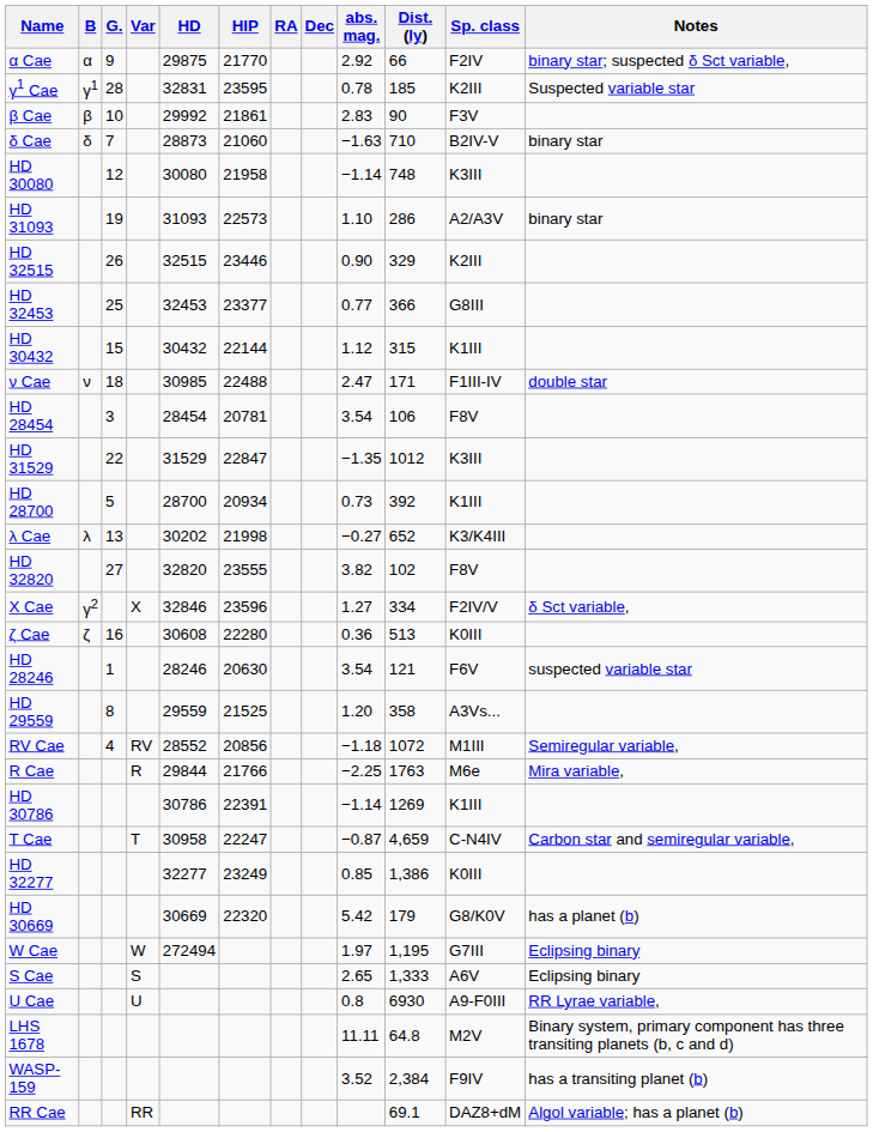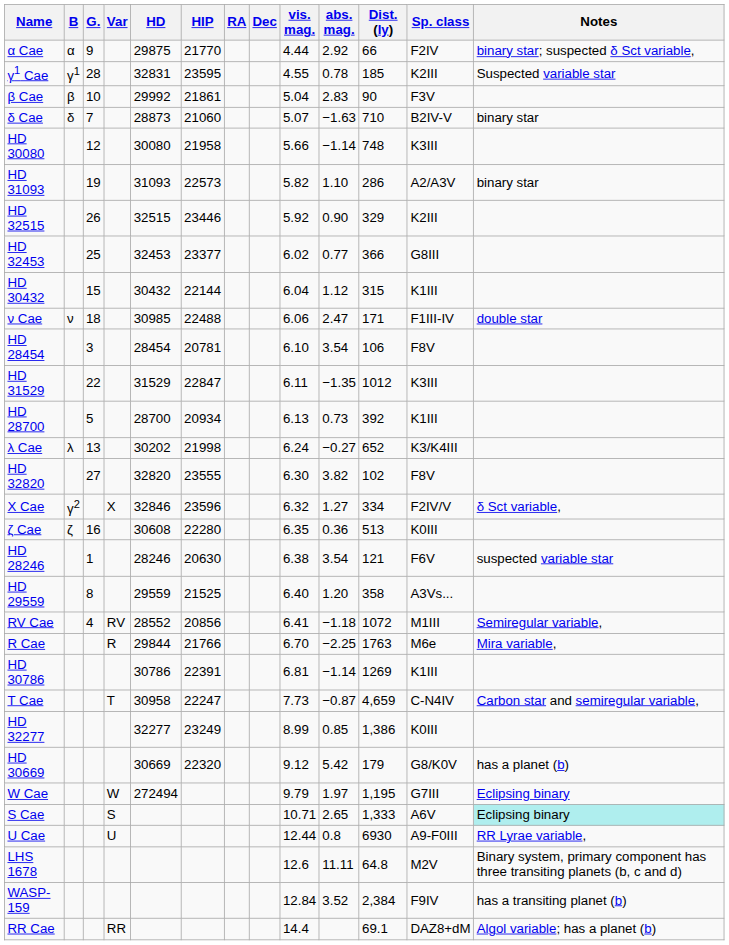 <table class="wikitable sortable sticky-header">
 <tr>
 <th><a href='#'>Name</a></th>
 <th><a href='#'>B</a></th>
 <th><a href='#'>G.</a></th>
 <th><a href='#'>Var</a></th>
 <th><a href='#'>HD</a></th>
 <th><a href='#'>HIP</a></th>
 <th><a href='#'>RA</a></th>
 <th><a href='#'>Dec</a></th>
+<th><a href='#'>vis.<br>mag.</a></th>
 <th><a href='#'>abs.<br>mag.</a></th>
 <th><a href='#'>Dist.</a> (<a href='#'>ly</a>)</th>
 <th><a href='#'>Sp. class</a></th>
 <th>Notes</th>
 </tr>
 <tr>
 <td><a href='#'>α Cae</a></td>
 <td>α</td>
 <td>9</td>
 <td></td>
 <td>29875</td>
 <td>21770</td>
 <td></td>
 <td></td>
+<td>4.44</td>
 <td>2.92</td>
 <td>66</td>
 <td>F2IV</td>
 <td style="text-align:left;"><a href='#'>binary star</a>; suspected <a href='#'>δ Sct variable</a>, </td>
 </tr>
 <tr>
 <td><a href='#'>γ<sup>1</sup> Cae</a></td>
 <td>γ<sup>1</sup></td>
 <td>28</td>
 <td></td>
 <td>32831</td>
 <td>23595</td>
 <td></td>
 <td></td>
+<td>4.55</td>
 <td>0.78</td>
 <td>185</td>
 <td>K2III</td>
 <td>Suspected <a href='#'>variable star</a></td>
 </tr>
 <tr>
 <td><a href='#'>β Cae</a></td>
 <td>β</td>
 <td>10</td>
 <td></td>
 <td>29992</td>
 <td>21861</td>
 <td></td>
 <td></td>
+<td>5.04</td>
 <td>2.83</td>
 <td>90</td>
 <td>F3V</td>
 <td></td>
 </tr>
 <tr>
 <td><a href='#'>δ Cae</a></td>
 <td>δ</td>
 <td>7</td>
 <td></td>
 <td>28873</td>
 <td>21060</td>
 <td></td>
 <td></td>
+<td>5.07</td>
 <td>−1.63</td>
 <td>710</td>
 <td>B2IV-V</td>
 <td style="text-align:left;">binary star</td>
 </tr>
 <tr>
 <td><a href='#'>HD 30080</a></td>
 <td></td>
 <td>12</td>
 <td></td>
 <td>30080</td>
 <td>21958</td>
 <td></td>
 <td></td>
+<td>5.66</td>
 <td>−1.14</td>
 <td>748</td>
 <td>K3III</td>
 <td></td>
 </tr>
 <tr>
 <td><a href='#'>HD 31093</a></td>
 <td></td>
 <td>19</td>
 <td></td>
 <td>31093</td>
 <td>22573</td>
 <td></td>
 <td></td>
+<td>5.82</td>
 <td>1.10</td>
 <td>286</td>
 <td>A2/A3V</td>
 <td style="text-align:left;">binary star</td>
 </tr>
 <tr>
 <td><a href='#'>HD 32515</a></td>
 <td></td>
 <td>26</td>
 <td></td>
 <td>32515</td>
 <td>23446</td>
 <td></td>
 <td></td>
+<td>5.92</td>
 <td>0.90</td>
 <td>329</td>
 <td>K2III</td>
 <td></td>
 </tr>
 <tr>
 <td><a href='#'>HD 32453</a></td>
 <td></td>
 <td>25</td>
 <td></td>
 <td>32453</td>
 <td>23377</td>
 <td></td>
 <td></td>
+<td>6.02</td>
 <td>0.77</td>
 <td>366</td>
 <td>G8III</td>
 <td></td>
 </tr>
 <tr>
 <td><a href='#'>HD 30432</a></td>
 <td></td>
 <td>15</td>
 <td></td>
 <td>30432</td>
 <td>22144</td>
 <td></td>
 <td></td>
+<td>6.04</td>
 <td>1.12</td>
 <td>315</td>
 <td>K1III</td>
 <td></td>
 </tr>
 <tr>
 <td><a href='#'>ν Cae</a></td>
 <td>ν</td>
 <td>18</td>
 <td></td>
 <td>30985</td>
 <td>22488</td>
 <td></td>
 <td></td>
+<td>6.06</td>
 <td>2.47</td>
 <td>171</td>
 <td>F1III-IV</td>
 <td style="text-align:left;"><a href='#'>double star</a></td>
 </tr>
 <tr>
 <td><a href='#'>HD 28454</a></td>
 <td></td>
 <td>3</td>
 <td></td>
 <td>28454</td>
 <td>20781</td>
 <td></td>
 <td></td>
+<td>6.10</td>
 <td>3.54</td>
 <td>106</td>
 <td>F8V</td>
 <td></td>
 </tr>
 <tr>
 <td><a href='#'>HD 31529</a></td>
 <td></td>
 <td>22</td>
 <td></td>
 <td>31529</td>
 <td>22847</td>
 <td></td>
 <td></td>
+<td>6.11</td>
 <td>−1.35</td>
 <td>1012</td>
 <td>K3III</td>
 <td></td>
 </tr>
 <tr>
 <td><a href='#'>HD 28700</a></td>
 <td></td>
 <td>5</td>
 <td></td>
 <td>28700</td>
 <td>20934</td>
 <td></td>
 <td></td>
+<td>6.13</td>
 <td>0.73</td>
 <td>392</td>
 <td>K1III</td>
 <td></td>
 </tr>
 <tr>
 <td><a href='#'>λ Cae</a></td>
 <td>λ</td>
 <td>13</td>
 <td></td>
 <td>30202</td>
 <td>21998</td>
 <td></td>
 <td></td>
+<td>6.24</td>
 <td>−0.27</td>
 <td>652</td>
 <td>K3/K4III</td>
 <td></td>
 </tr>
 <tr>
 <td><a href='#'>HD 32820</a></td>
 <td></td>
 <td>27</td>
 <td></td>
 <td>32820</td>
 <td>23555</td>
 <td></td>
 <td></td>
+<td>6.30</td>
 <td>3.82</td>
 <td>102</td>
 <td>F8V</td>
 <td></td>
 </tr>
 <tr>
 <td><a href='#'>X Cae</a></td>
 <td>γ<sup>2</sup></td>
 <td></td>
 <td>X</td>
 <td>32846</td>
 <td>23596</td>
 <td></td>
 <td></td>
+<td>6.32</td>
 <td>1.27</td>
 <td>334</td>
 <td>F2IV/V</td>
 <td style="text-align:left;"><a href='#'>δ Sct variable</a>, </td>
 </tr>
 <tr>
 <td><a href='#'>ζ Cae</a></td>
 <td>ζ</td>
 <td>16</td>
 <td></td>
 <td>30608</td>
 <td>22280</td>
 <td></td>
 <td></td>
+<td>6.35</td>
 <td>0.36</td>
 <td>513</td>
 <td>K0III</td>
 <td></td>
 </tr>
 <tr>
 <td><a href='#'>HD 28246</a></td>
 <td></td>
 <td>1</td>
 <td></td>
 <td>28246</td>
 <td>20630</td>
 <td></td>
 <td></td>
+<td>6.38</td>
 <td>3.54</td>
 <td>121</td>
 <td>F6V</td>
 <td>suspected <a href='#'>variable star</a></td>
 </tr>
 <tr>
 <td><a href='#'>HD 29559</a></td>
 <td></td>
 <td>8</td>
 <td></td>
 <td>29559</td>
 <td>21525</td>
 <td></td>
 <td></td>
+<td>6.40</td>
 <td>1.20</td>
 <td>358</td>
 <td>A3Vs...</td>
 <td></td>
 </tr>
 <tr>
 <td><a href='#'>RV Cae</a></td>
 <td></td>
 <td>4</td>
 <td>RV</td>
 <td>28552</td>
 <td>20856</td>
 <td></td>
 <td></td>
+<td>6.41</td>
 <td>−1.18</td>
 <td>1072</td>
 <td>M1III</td>
 <td style="text-align:left;"><a href='#'>Semiregular variable</a>, </td>
 </tr>
 <tr>
 <td><a href='#'>R Cae</a></td>
 <td></td>
 <td></td>
 <td>R</td>
 <td>29844</td>
 <td>21766</td>
 <td></td>
 <td></td>
+<td>6.70</td>
 <td>−2.25</td>
 <td>1763</td>
 <td>M6e</td>
 <td style="text-align:left;"><a href='#'>Mira variable</a>, </td>
 </tr>
 <tr>
 <td><a href='#'>HD 30786</a></td>
 <td></td>
 <td></td>
 <td></td>
 <td>30786</td>
 <td>22391</td>
 <td></td>
 <td></td>
+<td>6.81</td>
 <td>−1.14</td>
 <td>1269</td>
 <td>K1III</td>
 <td></td>
 </tr>
 <tr>
 <td><a href='#'>T Cae</a></td>
 <td></td>
 <td></td>
 <td>T</td>
 <td>30958</td>
 <td>22247</td>
 <td></td>
 <td></td>
+<td>7.73</td>
 <td>−0.87</td>
 <td>4,659</td>
 <td>C-N4IV</td>
 <td style="text-align:left;"><a href='#'>Carbon star</a> and <a href='#'>semiregular variable</a>, </td>
 </tr>
 <tr>
 <td><a href='#'>HD 32277</a></td>
 <td></td>
 <td></td>
 <td></td>
 <td>32277</td>
 <td>23249</td>
 <td></td>
 <td></td>
+<td>8.99</td>
 <td>0.85</td>
 <td>1,386</td>
 <td>K0III</td>
 <td></td>
 </tr>
 <tr>
 <td><a href='#'>HD 30669</a></td>
 <td></td>
 <td></td>
 <td></td>
 <td>30669</td>
 <td>22320</td>
 <td></td>
 <td></td>
+<td>9.12</td>
 <td>5.42</td>
 <td>179</td>
 <td>G8/K0V</td>
 <td style="text-align:left;">has a planet (<a href='#'>b</a>)</td>
 </tr>
 <tr>
 <td><a href='#'>W Cae</a></td>
 <td></td>
 <td></td>
 <td>W</td>
 <td>272494</td>
 <td></td>
 <td></td>
 <td></td>
+<td>9.79</td>
 <td>1.97</td>
 <td>1,195</td>
 <td>G7III</td>
 <td style="text-align:left;"><a href='#'>Eclipsing binary</a> </td>
 </tr>
 <tr>
 <td><a href='#'>S Cae</a></td>
 <td></td>
 <td></td>
 <td>S</td>
 <td></td>
 <td></td>
 <td></td>
 <td></td>
+<td>10.71</td>
 <td>2.65</td>
 <td>1,333</td>
 <td>A6V</td>
-<td style="text-align:left;">Eclipsing binary </td>
+<td style="background: paleturquoise; text-align:left;">Eclipsing binary </td>
 </tr>
 <tr>
 <td><a href='#'>U Cae</a></td>
 <td></td>
 <td></td>
 <td>U</td>
 <td></td>
 <td></td>
 <td></td>
 <td></td>
+<td>12.44</td>
 <td>0.8</td>
 <td>6930</td>
 <td>A9-F0III</td>
 <td style="text-align:left;"><a href='#'>RR Lyrae variable</a>, </td>
 </tr>
 <tr>
 <td><a href='#'>LHS 1678</a></td>
 <td></td>
 <td></td>
 <td></td>
 <td></td>
 <td></td>
 <td></td>
 <td></td>
+<td>12.6</td>
 <td>11.11</td>
 <td>64.8</td>
 <td>M2V</td>
 <td>Binary system, primary component has three transiting planets (b, c and d)</td>
 </tr>
 <tr>
 <td><a href='#'>WASP-159</a></td>
 <td></td>
 <td></td>
 <td></td>
 <td></td>
 <td></td>
 <td></td>
 <td></td>
+<td>12.84</td>
 <td>3.52</td>
 <td>2,384</td>
 <td>F9IV</td>
 <td style="text-align:left;">has a transiting planet (<a href='#'>b</a>)</td>
 </tr>
 <tr>
 <td><a href='#'>RR Cae</a></td>
 <td></td>
 <td></td>
 <td>RR</td>
 <td></td>
 <td></td>
 <td></td>
 <td></td>
+<td>14.4</td>
 <td></td>
 <td>69.1</td>
 <td>DAZ8+dM</td>
 <td style="text-align:left;"><a href='#'>Algol variable</a>; has a planet (<a href='#'>b</a>)<br></td>
 </tr>
 </table>
